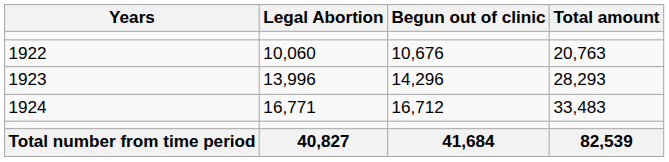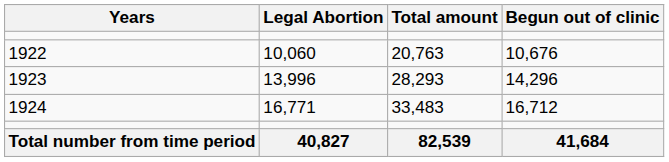 <table class="wikitable">
 <tr>
 <th>Years</th>
 <th>Legal Abortion</th>
+<th>Total amount</th>
 <th>Begun out of clinic</th>
-<th>Total amount</th>
 </tr>
 <tr>
 <td></td>
 <td></td>
 <td></td>
 <td></td>
 </tr>
 <tr>
 <td>1922</td>
 <td>10,060</td>
+<td>20,763</td>
 <td>10,676</td>
-<td>20,763</td>
 </tr>
 <tr>
 <td>1923</td>
 <td>13,996</td>
+<td>28,293</td>
 <td>14,296</td>
-<td>28,293</td>
 </tr>
 <tr>
 <td>1924</td>
 <td>16,771</td>
+<td>33,483</td>
 <td>16,712</td>
-<td>33,483</td>
 </tr>
 <tr>
 <td></td>
 <td></td>
 <td></td>
 <td></td>
 </tr>
 <tr>
 <th>Total number from time period</th>
 <th>40,827</th>
+<th>82,539</th>
 <th>41,684</th>
-<th>82,539</th>
 </tr>
 </table>
